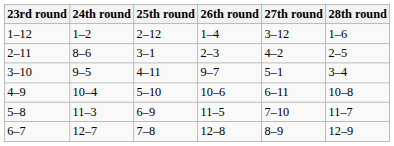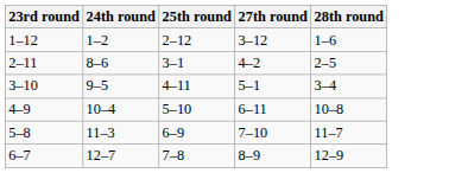 <table class="wikitable">
 <tr>
 <th>23rd round</th>
 <th>24th round</th>
 <th>25th round</th>
-<th>26th round</th>
 <th>27th round</th>
 <th>28th round</th>
 </tr>
 <tr>
 <td>1–12</td>
 <td>1–2</td>
 <td>2–12</td>
-<td>1–4</td>
 <td>3–12</td>
 <td>1–6</td>
 </tr>
 <tr>
 <td>2–11</td>
 <td>8–6</td>
 <td>3–1</td>
-<td>2–3</td>
 <td>4–2</td>
 <td>2–5</td>
 </tr>
 <tr>
 <td>3–10</td>
 <td>9–5</td>
 <td>4–11</td>
-<td>9–7</td>
 <td>5–1</td>
 <td>3–4</td>
 </tr>
 <tr>
 <td>4–9</td>
 <td>10–4</td>
 <td>5–10</td>
-<td>10–6</td>
 <td>6–11</td>
 <td>10–8</td>
 </tr>
 <tr>
 <td>5–8</td>
 <td>11–3</td>
 <td>6–9</td>
-<td>11–5</td>
 <td>7–10</td>
 <td>11–7</td>
 </tr>
 <tr>
 <td>6–7</td>
 <td>12–7</td>
 <td>7–8</td>
-<td>12–8</td>
 <td>8–9</td>
 <td>12–9</td>
 </tr>
 </table>
